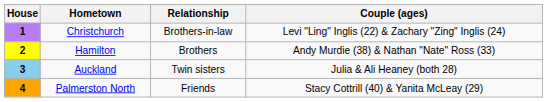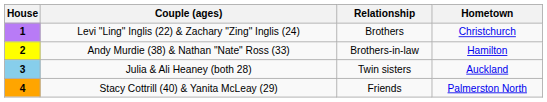 <table class="wikitable" style="text-align: center; font-size: 9pt; line-height:16px; width:40%">
 <tr valign="top">
 <th colspan="1">House</th>
+<th>Couple (ages)</th>
+<th>Relationship</th>
 <th>Hometown</th>
-<th>Relationship</th>
-<th>Couple (ages)</th>
 </tr>
 <tr>
 <th style="width:2%;background:#B87BF6; height:10px;">1</th>
+<td>Levi "Ling" Inglis (22) & Zachary "Zing" Inglis (24)</td>
+<td>Brothers</td>
 <td><a href='#'>Christchurch</a></td>
-<td>Brothers-in-law</td>
-<td>Levi "Ling" Inglis (22) & Zachary "Zing" Inglis (24)</td>
 </tr>
 <tr>
 <th style="width:2%;background:yellow; height:10px;">2</th>
+<td>Andy Murdie (38) & Nathan "Nate" Ross (33)</td>
+<td>Brothers-in-law</td>
 <td><a href='#'>Hamilton</a></td>
-<td>Brothers</td>
-<td>Andy Murdie (38) & Nathan "Nate" Ross (33)</td>
 </tr>
 <tr>
 <th style="width:2%;background:skyblue; height:10px;">3</th>
+<td>Julia & Ali Heaney (both 28)</td>
+<td>Twin sisters</td>
 <td><a href='#'>Auckland</a></td>
-<td>Twin sisters</td>
-<td>Julia & Ali Heaney (both 28)</td>
 </tr>
 <tr>
 <th style="width:2%;background:orange; height:10px;">4</th>
+<td>Stacy Cottrill (40) & Yanita McLeay (29)</td>
+<td>Friends</td>
 <td><a href='#'>Palmerston North</a></td>
-<td>Friends</td>
-<td>Stacy Cottrill (40) & Yanita McLeay (29)</td>
 </tr>
 </table>
